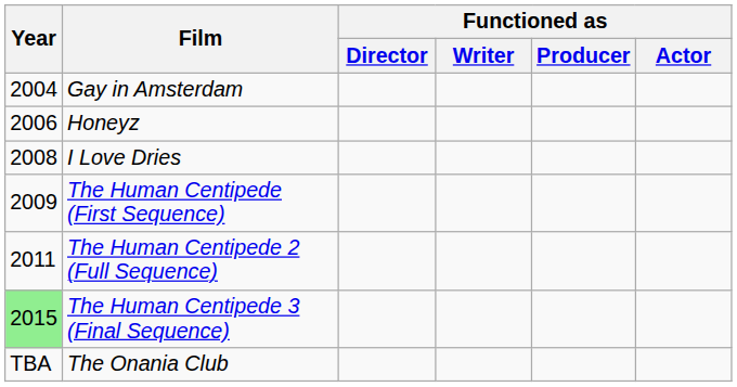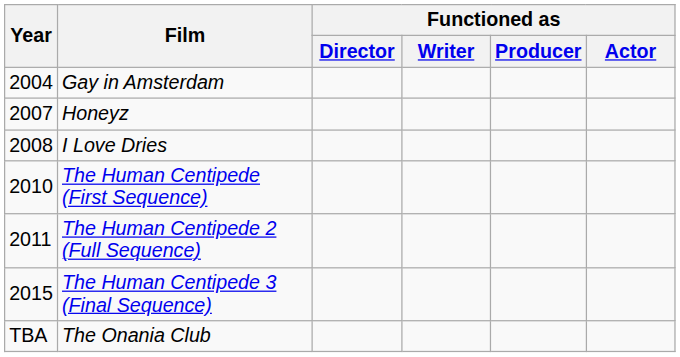 <table class="wikitable sortable" style="margin-right: 0;">
 <tr>
 <th rowspan="2" style="width:33px;">Year</th>
 <th rowspan="2" style="width:200px;">Film</th>
 <th colspan="5">Functioned as</th>
 </tr>
 <tr>
 <th style="width:65px;"><a href='#'>Director</a></th>
 <th style="width:65px;"><a href='#'>Writer</a></th>
 <th style="width:65px;"><a href='#'>Producer</a></th>
 <th style="width:65px;"><a href='#'>Actor</a></th>
 </tr>
 <tr>
 <td>2004</td>
 <td><em>Gay in Amsterdam</em></td>
 <td></td>
 <td></td>
 <td></td>
 <td></td>
 </tr>
 <tr>
-<td>2006</td>
+<td>2007</td>
 <td><em>Honeyz</em></td>
 <td></td>
 <td></td>
 <td></td>
 <td></td>
 </tr>
 <tr>
 <td>2008</td>
 <td><em>I Love Dries</em></td>
 <td></td>
 <td></td>
 <td></td>
 <td></td>
 </tr>
 <tr>
-<td>2009</td>
+<td>2010</td>
 <td><em><a href='#'>The Human Centipede (First Sequence)</a></em></td>
 <td></td>
 <td></td>
 <td></td>
 <td></td>
 </tr>
 <tr>
 <td>2011</td>
 <td><em><a href='#'>The Human Centipede 2 (Full Sequence)</a></em></td>
 <td></td>
 <td></td>
 <td></td>
 <td></td>
 </tr>
 <tr>
-<td style="background: lightgreen;">2015</td>
+<td>2015</td>
 <td><em><a href='#'>The Human Centipede 3 (Final Sequence)</a></em></td>
 <td></td>
 <td></td>
 <td></td>
 <td></td>
 </tr>
 <tr>
 <td>TBA</td>
 <td><em>The Onania Club</em></td>
 <td></td>
 <td></td>
 <td></td>
 <td></td>
 </tr>
 </table>
